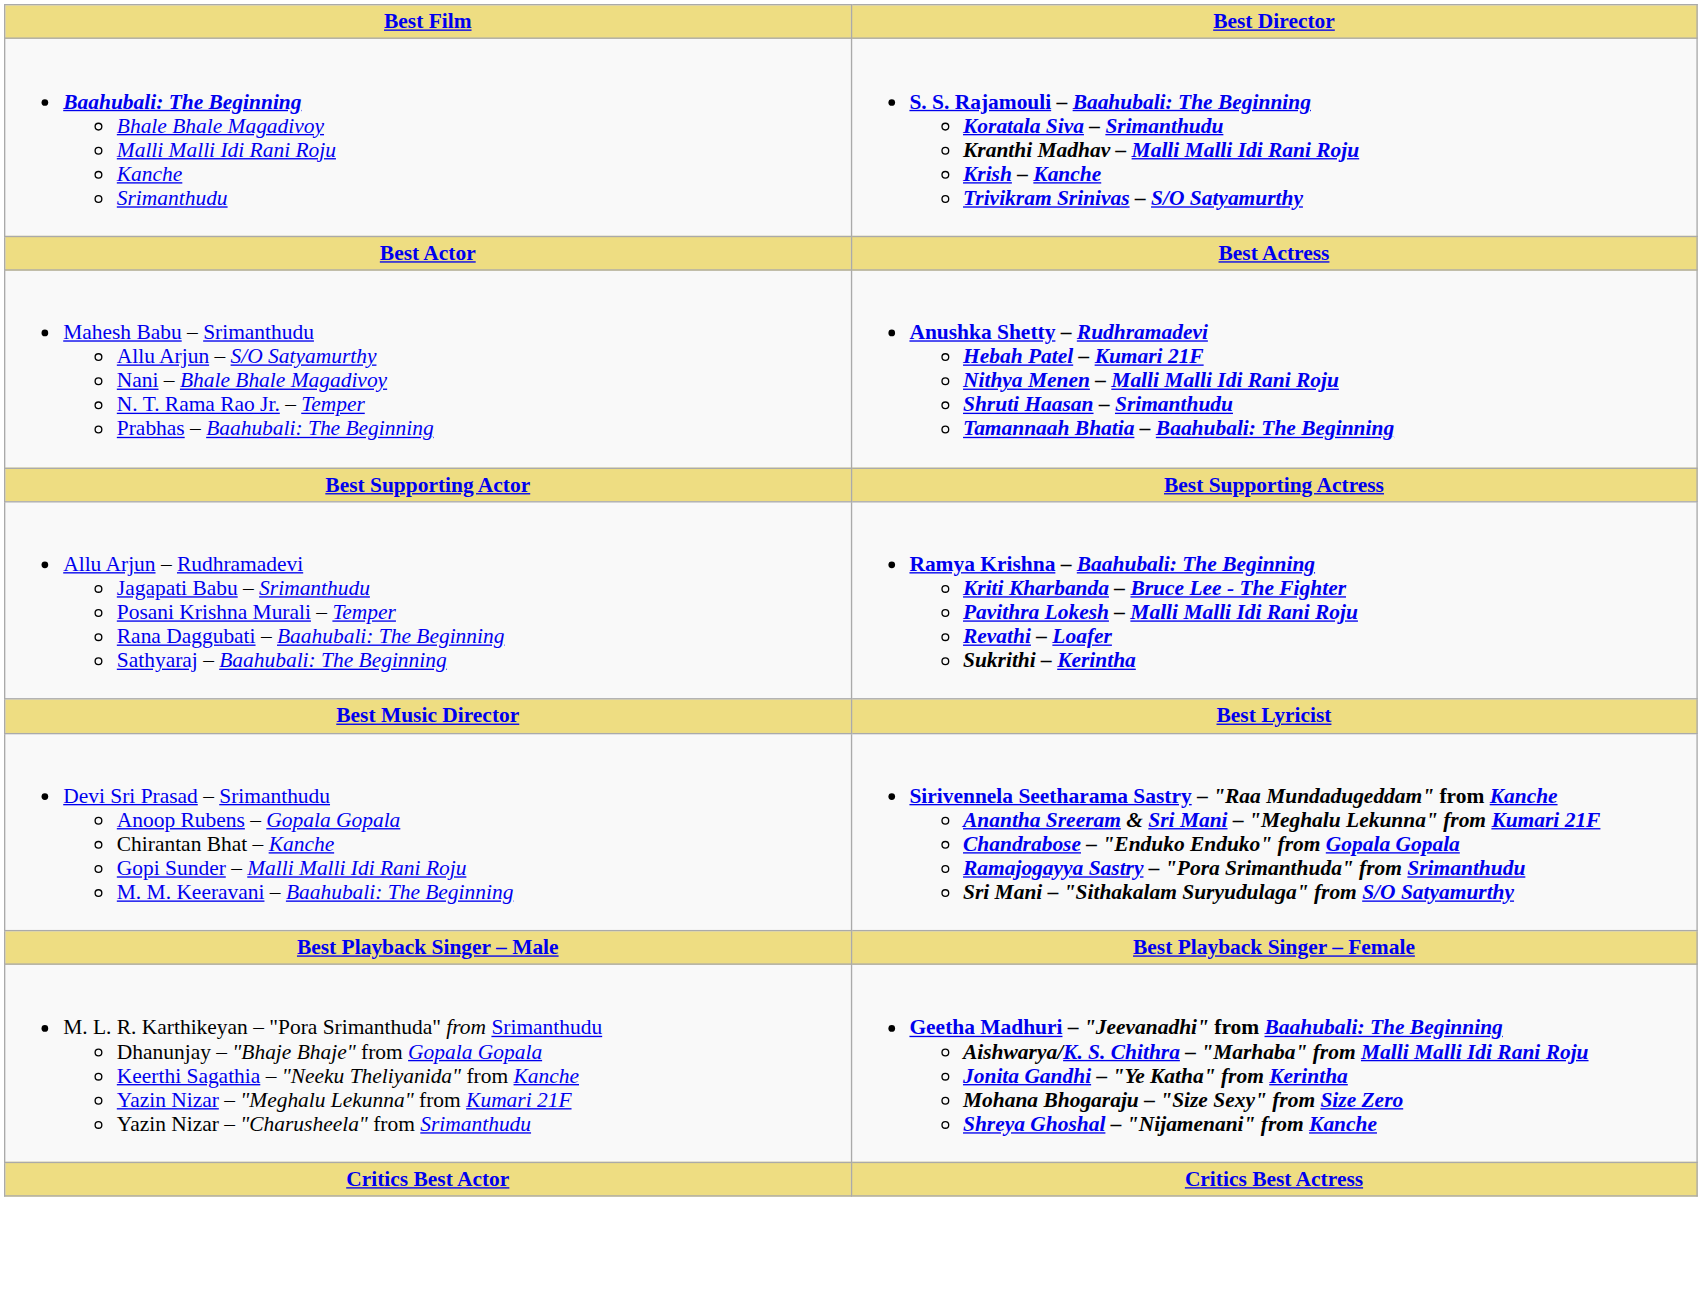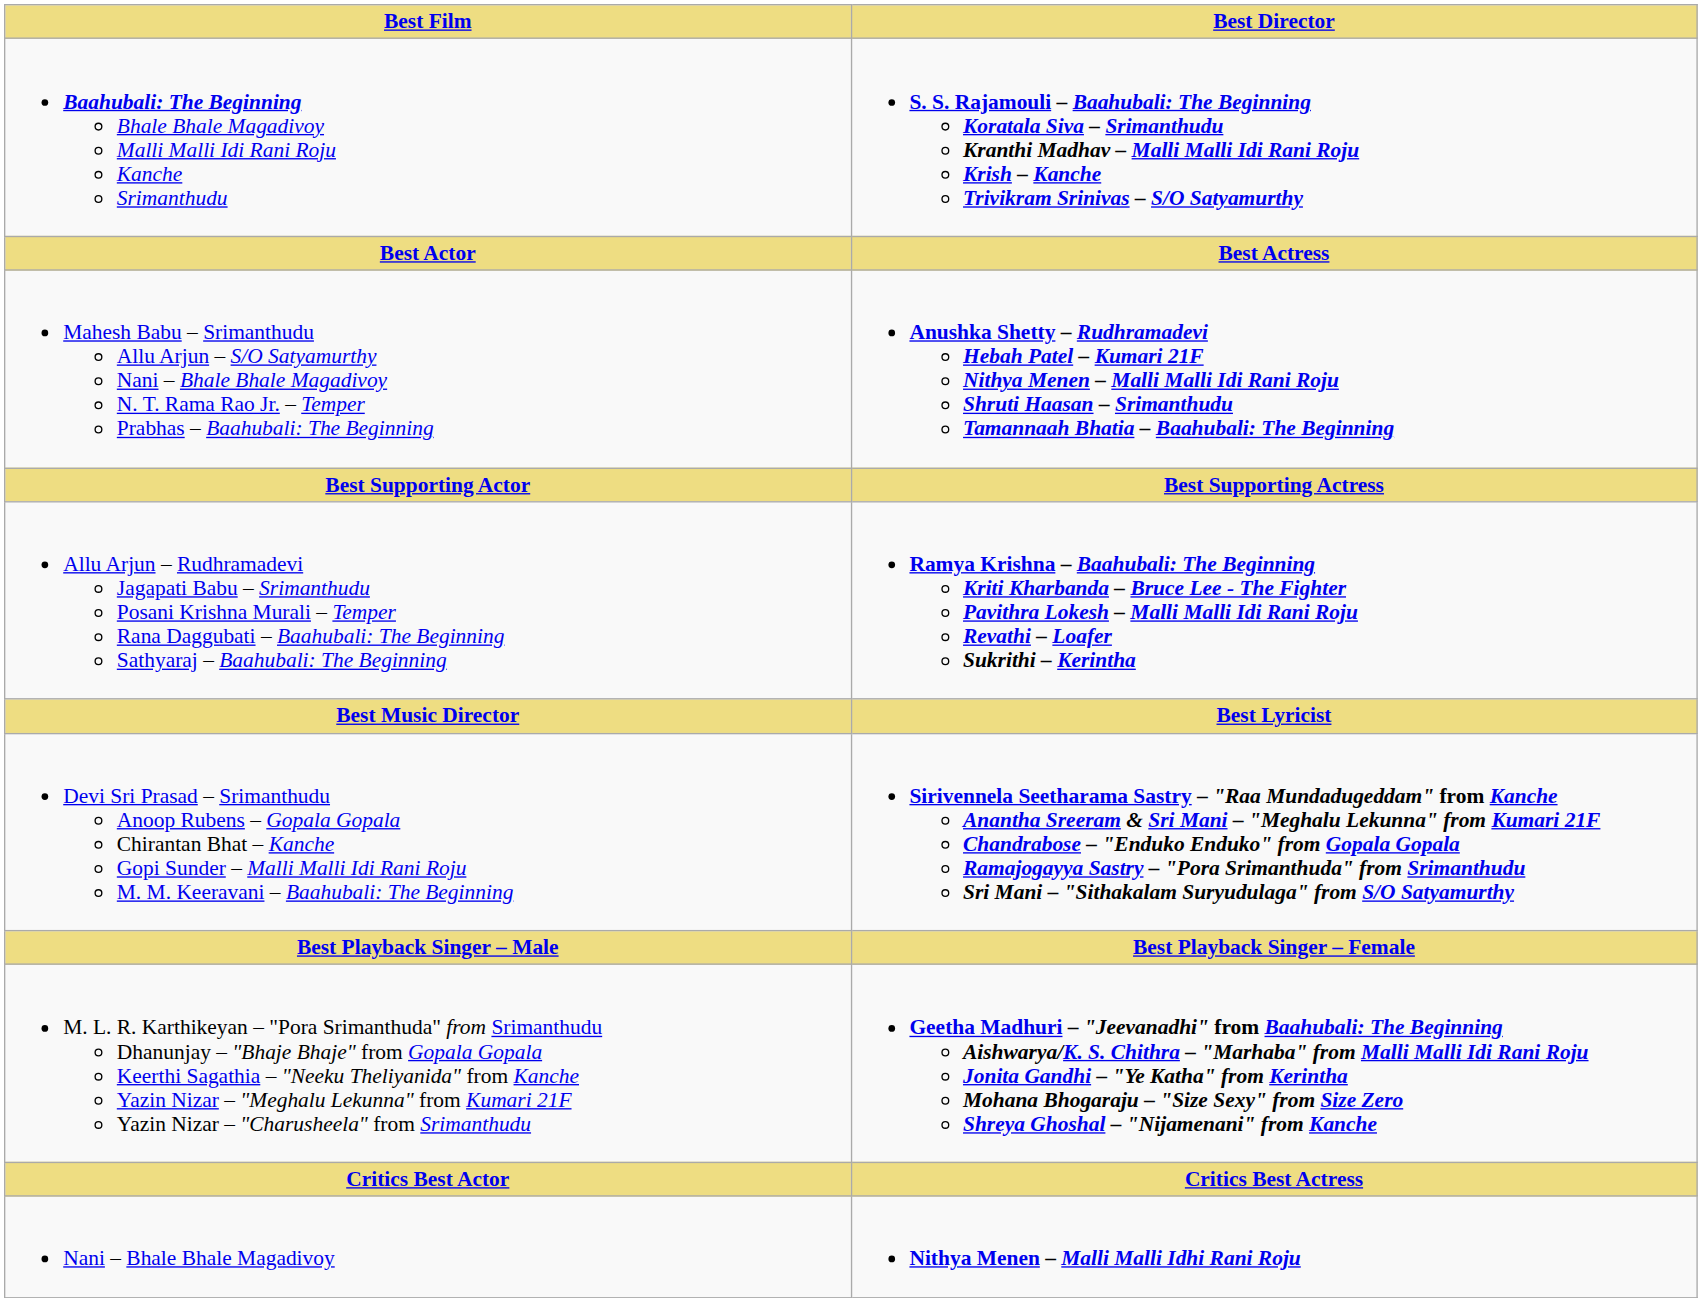 <table class="wikitable" width=100% |>
 <tr>
 <th !  style="background:#eedd82; text-align:center; width:50%;"><a href='#'>Best Film</a></th>
 <th !  style="background:#eedd82; text-align:center; width:50%;"><a href='#'>Best Director</a></th>
 </tr>
 <tr>
 <td valign="top"><br><ul><li><strong><em><a href='#'>Baahubali: The Beginning</a></em></strong><ul><li><em><a href='#'>Bhale Bhale Magadivoy</a></em></li><li><em><a href='#'>Malli Malli Idi Rani Roju</a></em></li><li><em><a href='#'>Kanche</a></em></li><li><em><a href='#'>Srimanthudu</a></em></li></ul></li></ul></td>
 <td valign="top"><br><ul><li><strong><a href='#'>S. S. Rajamouli</a> – <em><a href='#'>Baahubali: The Beginning</a><strong><em><ul><li><a href='#'>Koratala Siva</a> – </em><a href='#'>Srimanthudu</a><em></li><li>Kranthi Madhav – </em><a href='#'>Malli Malli Idi Rani Roju</a><em></li><li><a href='#'>Krish</a> – </em><a href='#'>Kanche</a><em></li><li><a href='#'>Trivikram Srinivas</a> – </em><a href='#'>S/O Satyamurthy</a><em></li></ul></li></ul></td>
 </tr>
 <tr>
 <th ! style="background:#eedd82; text-align:center;"><a href='#'>Best Actor</a></th>
 <th ! style="background:#eedd82; text-align:center;"><a href='#'>Best Actress</a></th>
 </tr>
 <tr>
 <td><br><ul><li></strong><a href='#'>Mahesh Babu</a> – </em><a href='#'>Srimanthudu</a></em></strong><ul><li><a href='#'>Allu Arjun</a> – <em><a href='#'>S/O Satyamurthy</a></em></li><li><a href='#'>Nani</a> –  <em><a href='#'>Bhale Bhale Magadivoy</a></em></li><li><a href='#'>N. T. Rama Rao Jr.</a> – <em><a href='#'>Temper</a></em></li><li><a href='#'>Prabhas</a> – <em><a href='#'>Baahubali: The Beginning</a></em></li></ul></li></ul></td>
 <td><br><ul><li><strong><a href='#'>Anushka Shetty</a> – <em><a href='#'>Rudhramadevi</a><strong><em><ul><li><a href='#'>Hebah Patel</a> – </em><a href='#'>Kumari 21F</a><em></li><li><a href='#'>Nithya Menen</a> – </em><a href='#'>Malli Malli Idi Rani Roju</a><em></li><li><a href='#'>Shruti Haasan</a> – </em><a href='#'>Srimanthudu</a><em></li><li><a href='#'>Tamannaah Bhatia</a> – </em><a href='#'>Baahubali: The Beginning</a><em></li></ul></li></ul></td>
 </tr>
 <tr>
 <th ! style="background:#eedd82; text-align:center;"><a href='#'>Best Supporting Actor</a></th>
 <th ! style="background:#eedd82; text-align:center;"><a href='#'>Best Supporting Actress</a></th>
 </tr>
 <tr>
 <td><br><ul><li></strong><a href='#'>Allu Arjun</a> – </em><a href='#'>Rudhramadevi</a></em></strong><ul><li><a href='#'>Jagapati Babu</a> – <em><a href='#'>Srimanthudu</a></em></li><li><a href='#'>Posani Krishna Murali</a> – <em><a href='#'>Temper</a></em></li><li><a href='#'>Rana Daggubati</a> – <em><a href='#'>Baahubali: The Beginning</a></em></li><li><a href='#'>Sathyaraj</a> – <em><a href='#'>Baahubali: The Beginning</a></em></li></ul></li></ul></td>
 <td><br><ul><li><strong><a href='#'>Ramya Krishna</a> – <em><a href='#'>Baahubali: The Beginning</a><strong><em><ul><li><a href='#'>Kriti Kharbanda</a> – </em><a href='#'>Bruce Lee - The Fighter</a><em></li><li><a href='#'>Pavithra Lokesh</a> – </em><a href='#'>Malli Malli Idi Rani Roju</a><em></li><li><a href='#'>Revathi</a> – </em><a href='#'>Loafer</a><em></li><li>Sukrithi – </em><a href='#'>Kerintha</a><em></li></ul></li></ul></td>
 </tr>
 <tr>
 <th ! style="background:#eedd82; text-align:center;"><a href='#'>Best Music Director</a></th>
 <th ! style="background:#eedd82; text-align:center;"><a href='#'>Best Lyricist</a></th>
 </tr>
 <tr>
 <td><br><ul><li></strong><a href='#'>Devi Sri Prasad</a> – </em><a href='#'>Srimanthudu</a></em></strong><ul><li><a href='#'>Anoop Rubens</a> – <em><a href='#'>Gopala Gopala</a></em></li><li>Chirantan Bhat – <em><a href='#'>Kanche</a></em></li><li><a href='#'>Gopi Sunder</a> – <em><a href='#'>Malli Malli Idi Rani Roju</a></em></li><li><a href='#'>M. M. Keeravani</a> – <em><a href='#'>Baahubali: The Beginning</a></em></li></ul></li></ul></td>
 <td><br><ul><li><strong><a href='#'>Sirivennela Seetharama Sastry</a> – <em>"Raa Mundadugeddam"</em> from <em><a href='#'>Kanche</a><strong><em><ul><li><a href='#'>Anantha Sreeram</a> & <a href='#'>Sri Mani</a> –  </em>"Meghalu Lekunna"<em> from </em><a href='#'>Kumari 21F</a><em></li><li><a href='#'>Chandrabose</a> – </em>"Enduko Enduko"<em> from </em><a href='#'>Gopala Gopala</a><em></li><li><a href='#'>Ramajogayya Sastry</a> – </em>"Pora Srimanthuda"<em> from </em><a href='#'>Srimanthudu</a><em></li><li>Sri Mani – </em>"Sithakalam Suryudulaga"<em> from </em><a href='#'>S/O Satyamurthy</a><em></li></ul></li></ul></td>
 </tr>
 <tr>
 <th ! style="background:#eedd82; text-align:center;"><a href='#'>Best Playback Singer – Male</a></th>
 <th ! style="background:#eedd82; text-align:center;"><a href='#'>Best Playback Singer – Female</a></th>
 </tr>
 <tr>
 <td><br><ul><li></strong>M. L. R. Karthikeyan – </em>"Pora Srimanthuda"<em> from </em><a href='#'>Srimanthudu</a></em></strong><ul><li>Dhanunjay – <em>"Bhaje Bhaje"</em> from <em><a href='#'>Gopala Gopala</a></em></li><li><a href='#'>Keerthi Sagathia</a> – <em>"Neeku Theliyanida"</em> from <em><a href='#'>Kanche</a></em></li><li><a href='#'>Yazin Nizar</a> – <em>"Meghalu Lekunna"</em> from <em><a href='#'>Kumari 21F</a></em></li><li>Yazin Nizar – <em>"Charusheela"</em> from <em><a href='#'>Srimanthudu</a></em></li></ul></li></ul></td>
 <td><br><ul><li><strong><a href='#'>Geetha Madhuri</a> – <em>"Jeevanadhi"</em> from <em><a href='#'>Baahubali: The Beginning</a><strong><em><ul><li>Aishwarya/<a href='#'>K. S. Chithra</a> – </em>"Marhaba"<em> from </em><a href='#'>Malli Malli Idi Rani Roju</a><em></li><li><a href='#'>Jonita Gandhi</a> – </em>"Ye Katha"<em> from </em><a href='#'>Kerintha</a><em></li><li>Mohana Bhogaraju – </em>"Size Sexy"<em> from </em><a href='#'>Size Zero</a><em></li><li><a href='#'>Shreya Ghoshal</a> – </em>"Nijamenani"<em> from </em><a href='#'>Kanche</a><em></li></ul></li></ul></td>
 </tr>
 <tr>
 <th ! style="background:#eedd82; text-align:center;"><a href='#'>Critics Best Actor</a></th>
 <th ! style="background:#eedd82; text-align:center;"><a href='#'></strong>Critics Best Actress<strong></a></th>
 </tr>
+<tr>
+<td><br><ul><li></strong><a href='#'>Nani</a><strong> </strong>– </em><a href='#'>Bhale Bhale Magadivoy</a></em></strong></li></ul></td>
+<td><br><ul><li><strong><a href='#'>Nithya Menen</a></strong> <strong>– <em><a href='#'>Malli Malli Idhi Rani Roju</a><strong><em></li></ul></td>
+</tr>
 </table>
